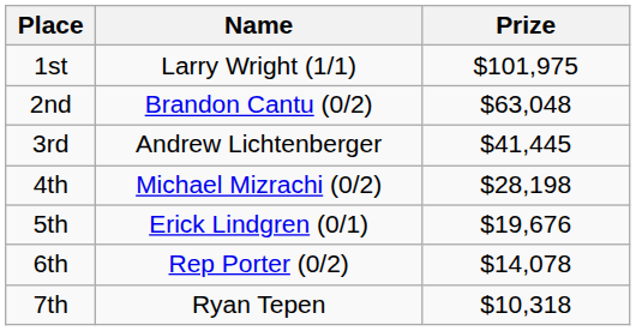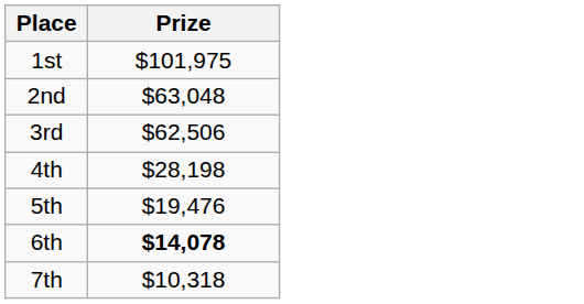 <table class="wikitable">
 <tr>
 <th width="50">Place</th>
-<th width="200">Name</th>
 <th width="125">Prize</th>
 </tr>
 <tr>
 <td align = "center">1st</td>
-<td align = "center">Larry Wright (1/1)</td>
 <td align = "center">$101,975</td>
 </tr>
 <tr>
 <td align = "center">2nd</td>
-<td align = "center"><a href='#'>Brandon Cantu</a> (0/2)</td>
 <td align = "center">$63,048</td>
 </tr>
 <tr>
 <td align = "center">3rd</td>
-<td align = "center">Andrew Lichtenberger</td>
-<td align = "center">$41,445</td>
+<td align = "center">$62,506</td>
 </tr>
 <tr>
 <td align = "center">4th</td>
-<td align = "center"><a href='#'>Michael Mizrachi</a> (0/2)</td>
 <td align = "center">$28,198</td>
 </tr>
 <tr>
 <td align = "center">5th</td>
-<td align = "center"><a href='#'>Erick Lindgren</a> (0/1)</td>
-<td align = "center">$19,676</td>
+<td align = "center">$19,476</td>
 </tr>
 <tr>
 <td align = "center">6th</td>
-<td align = "center"><a href='#'>Rep Porter</a> (0/2)</td>
-<td align = "center">$14,078</td>
+<td align = "center"><strong>$14,078</strong></td>
 </tr>
 <tr>
 <td align = "center">7th</td>
-<td align = "center">Ryan Tepen</td>
 <td align = "center">$10,318</td>
 </tr>
 </table>
